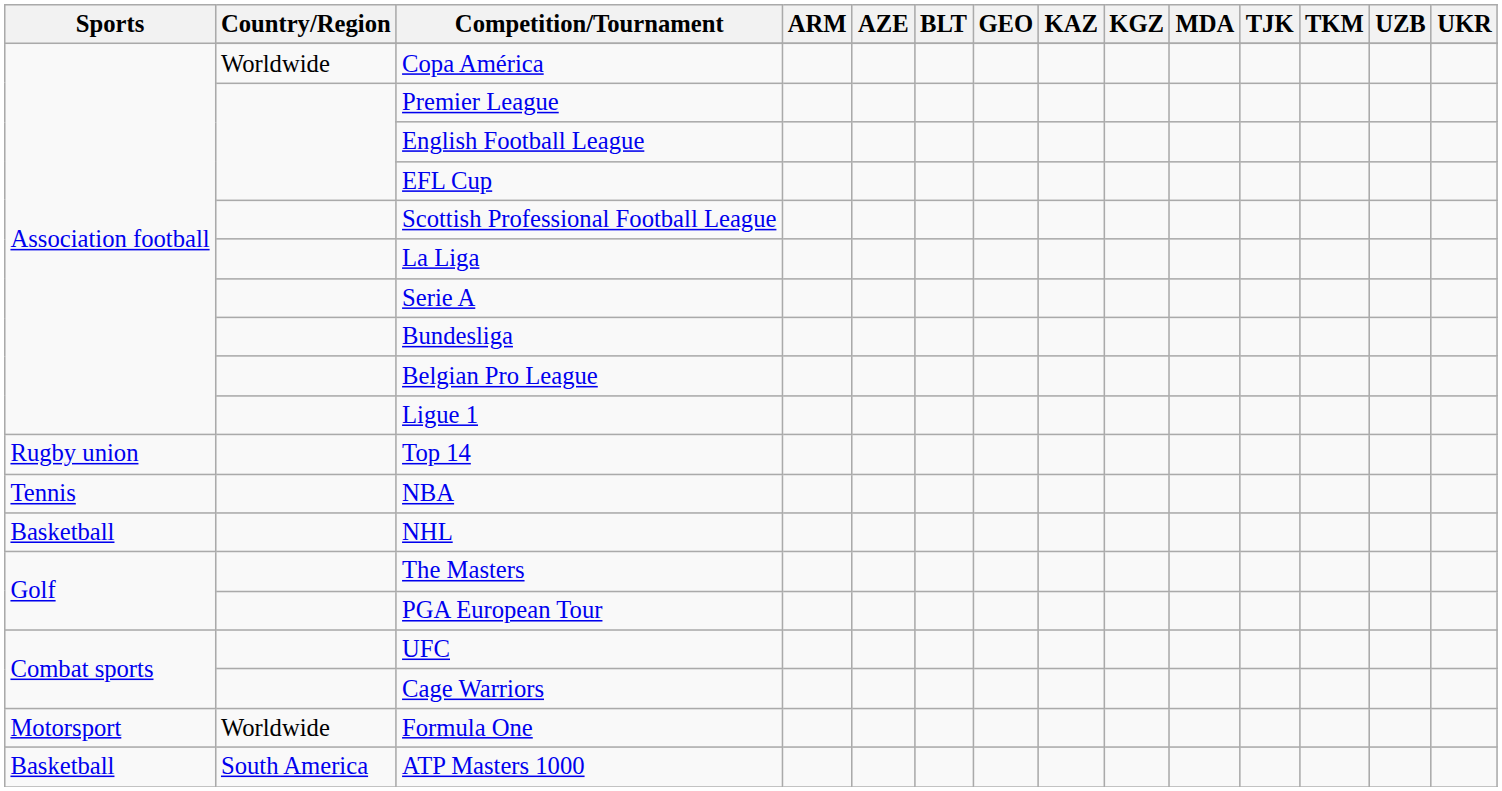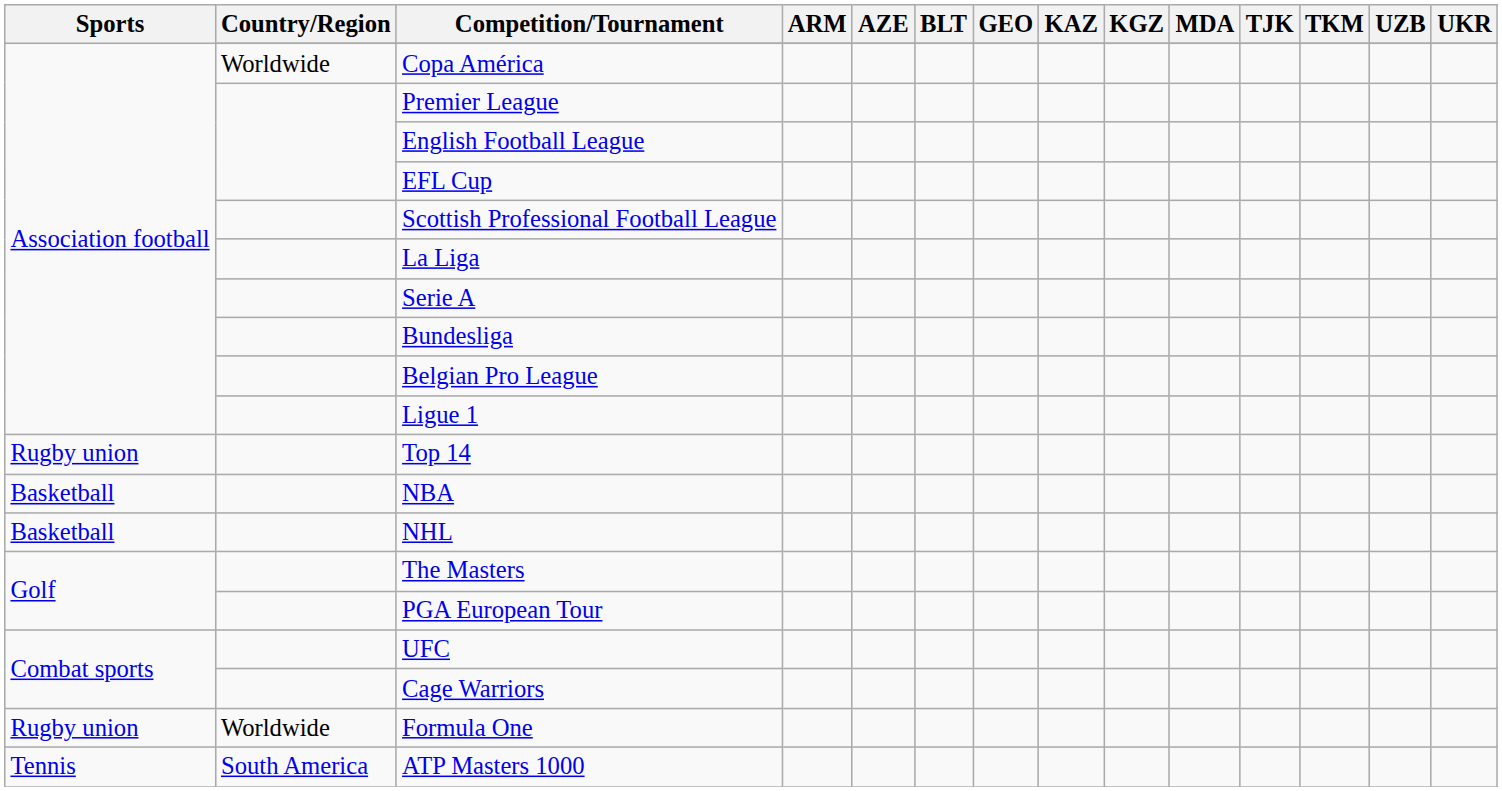 <table class="wikitable">
 <tr>
 <th>Sports</th>
 <th>Country/Region</th>
 <th>Competition/Tournament</th>
 <th>ARM</th>
 <th>AZE</th>
 <th>BLT</th>
 <th>GEO</th>
 <th>KAZ</th>
 <th>KGZ</th>
 <th>MDA</th>
 <th>TJK</th>
 <th>TKM</th>
 <th>UZB</th>
 <th>UKR</th>
 </tr>
 <tr>
 <td rowspan="11"><a href='#'>Association football</a></td>
 </tr>
 <tr>
 <td>Worldwide</td>
 <td><a href='#'>Copa América</a></td>
 <td></td>
 <td></td>
 <td></td>
 <td></td>
 <td></td>
 <td></td>
 <td></td>
 <td></td>
 <td></td>
 <td></td>
 <td></td>
 </tr>
 <tr>
 <td rowspan="3"></td>
 <td><a href='#'>Premier League</a></td>
 <td></td>
 <td></td>
 <td></td>
 <td></td>
 <td></td>
 <td></td>
 <td></td>
 <td></td>
 <td></td>
 <td></td>
 <td></td>
 </tr>
 <tr>
 <td><a href='#'>English Football League</a></td>
 <td></td>
 <td></td>
 <td></td>
 <td></td>
 <td></td>
 <td></td>
 <td></td>
 <td></td>
 <td></td>
 <td></td>
 <td></td>
 </tr>
 <tr>
 <td><a href='#'>EFL Cup</a></td>
 <td></td>
 <td></td>
 <td></td>
 <td></td>
 <td></td>
 <td></td>
 <td></td>
 <td></td>
 <td></td>
 <td></td>
 <td></td>
 </tr>
 <tr>
 <td></td>
 <td><a href='#'>Scottish Professional Football League</a></td>
 <td></td>
 <td></td>
 <td></td>
 <td></td>
 <td></td>
 <td></td>
 <td></td>
 <td></td>
 <td></td>
 <td></td>
 <td></td>
 </tr>
 <tr>
 <td></td>
 <td><a href='#'>La Liga</a></td>
 <td></td>
 <td></td>
 <td></td>
 <td></td>
 <td></td>
 <td></td>
 <td></td>
 <td></td>
 <td></td>
 <td></td>
 <td></td>
 </tr>
 <tr>
 <td></td>
 <td><a href='#'>Serie A</a></td>
 <td></td>
 <td></td>
 <td></td>
 <td></td>
 <td></td>
 <td></td>
 <td></td>
 <td></td>
 <td></td>
 <td></td>
 <td></td>
 </tr>
 <tr>
 <td></td>
 <td><a href='#'>Bundesliga</a></td>
 <td></td>
 <td></td>
 <td></td>
 <td></td>
 <td></td>
 <td></td>
 <td></td>
 <td></td>
 <td></td>
 <td></td>
 <td></td>
 </tr>
 <tr>
 <td></td>
 <td><a href='#'>Belgian Pro League</a></td>
 <td></td>
 <td></td>
 <td></td>
 <td></td>
 <td></td>
 <td></td>
 <td></td>
 <td></td>
 <td></td>
 <td></td>
 <td></td>
 </tr>
 <tr>
 <td></td>
 <td><a href='#'>Ligue 1</a></td>
 <td></td>
 <td></td>
 <td></td>
 <td></td>
 <td></td>
 <td></td>
 <td></td>
 <td></td>
 <td></td>
 <td></td>
 <td></td>
 </tr>
 <tr>
 <td><a href='#'>Rugby union</a></td>
 <td></td>
 <td><a href='#'>Top 14</a></td>
 <td></td>
 <td></td>
 <td></td>
 <td></td>
 <td></td>
 <td></td>
 <td></td>
 <td></td>
 <td></td>
 <td></td>
 <td></td>
 </tr>
 <tr>
-<td><a href='#'>Tennis</a></td>
+<td><a href='#'>Basketball</a></td>
 <td></td>
 <td><a href='#'>NBA</a></td>
 <td></td>
 <td></td>
 <td></td>
 <td></td>
 <td></td>
 <td></td>
 <td></td>
 <td></td>
 <td></td>
 <td></td>
 <td></td>
 </tr>
 <tr>
 <td><a href='#'>Basketball</a></td>
 <td></td>
 <td><a href='#'>NHL</a></td>
 <td></td>
 <td></td>
 <td></td>
 <td></td>
 <td></td>
 <td></td>
 <td></td>
 <td></td>
 <td></td>
 <td></td>
 <td></td>
 </tr>
 <tr>
 <td rowspan="2"><a href='#'>Golf</a></td>
 <td></td>
 <td><a href='#'>The Masters</a></td>
 <td></td>
 <td></td>
 <td></td>
 <td></td>
 <td></td>
 <td></td>
 <td></td>
 <td></td>
 <td></td>
 <td></td>
 <td></td>
 </tr>
 <tr>
 <td></td>
 <td><a href='#'>PGA European Tour</a></td>
 <td></td>
 <td></td>
 <td></td>
 <td></td>
 <td></td>
 <td></td>
 <td></td>
 <td></td>
 <td></td>
 <td></td>
 <td></td>
 </tr>
 <tr>
 <td rowspan="2"><a href='#'>Combat sports</a></td>
 <td></td>
 <td><a href='#'>UFC</a></td>
 <td></td>
 <td></td>
 <td></td>
 <td></td>
 <td></td>
 <td></td>
 <td></td>
 <td></td>
 <td></td>
 <td></td>
 <td></td>
 </tr>
 <tr>
 <td></td>
 <td><a href='#'>Cage Warriors</a></td>
 <td></td>
 <td></td>
 <td></td>
 <td></td>
 <td></td>
 <td></td>
 <td></td>
 <td></td>
 <td></td>
 <td></td>
 <td></td>
 </tr>
 <tr>
-<td><a href='#'>Motorsport</a></td>
+<td><a href='#'>Rugby union</a></td>
 <td>Worldwide</td>
 <td><a href='#'>Formula One</a></td>
 <td></td>
 <td></td>
 <td></td>
 <td></td>
 <td></td>
 <td></td>
 <td></td>
 <td></td>
 <td></td>
 <td></td>
 <td></td>
 </tr>
 <tr>
-<td><a href='#'>Basketball</a></td>
+<td><a href='#'>Tennis</a></td>
 <td><a href='#'>South America</a></td>
 <td><a href='#'>ATP Masters 1000</a></td>
 <td></td>
 <td></td>
 <td></td>
 <td></td>
 <td></td>
 <td></td>
 <td></td>
 <td></td>
 <td></td>
 <td></td>
 <td></td>
 </tr>
 </table>
